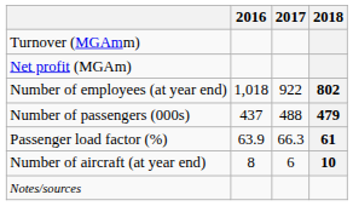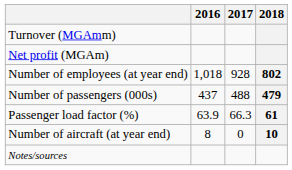 <table class="wikitable" style="margin:1em auto;">
 <tr>
 <th></th>
 <th>2016</th>
 <th>2017</th>
 <th>2018</th>
 </tr>
 <tr>
 <td>Turnover (<a href='#'>MGAm</a>m)</td>
 <td align=center></td>
 <td align=center></td>
 <th align=center></th>
 </tr>
 <tr>
 <td><a href='#'>Net profit</a> (MGAm)</td>
 <td align=center></td>
 <td align=center></td>
 <th align=center></th>
 </tr>
 <tr>
 <td>Number of employees (at year end)</td>
 <td align=center>1,018</td>
-<td align=center>922</td>
+<td align=center>928</td>
 <th align=center>802</th>
 </tr>
 <tr>
 <td>Number of passengers (000s)</td>
 <td align=center>437</td>
 <td align=center>488</td>
 <th align=center>479</th>
 </tr>
 <tr>
 <td>Passenger load factor (%)</td>
 <td align=center>63.9</td>
 <td align=center>66.3</td>
 <th align=center>61</th>
 </tr>
 <tr>
 <td>Number of aircraft (at year end)</td>
 <td align=center>8</td>
-<td align=center>6</td>
+<td align=center>0</td>
 <th align=center>10</th>
 </tr>
 <tr>
 <td><small><em>Notes/sources</em></small></td>
 <td align=center></td>
 <td align=center></td>
 <td align=center></td>
 </tr>
 </table>
